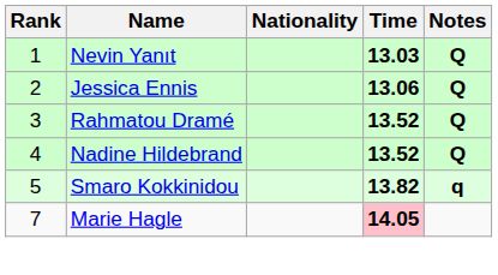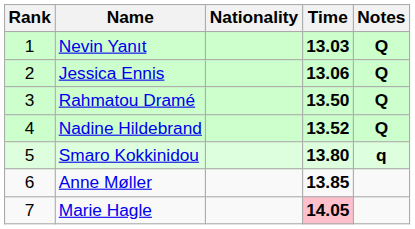 <table class="wikitable sortable" style="text-align:center">
 <tr>
 <th>Rank</th>
 <th>Name</th>
 <th>Nationality</th>
 <th>Time</th>
 <th>Notes</th>
 </tr>
 <tr bgcolor=ccffcc>
 <td>1</td>
 <td align=left><a href='#'>Nevin Yanıt</a></td>
 <td align=left></td>
 <td><strong>13.03</strong></td>
 <td><strong>Q</strong></td>
 </tr>
 <tr bgcolor=ccffcc>
 <td>2</td>
 <td align=left><a href='#'>Jessica Ennis</a></td>
 <td align=left></td>
 <td><strong>13.06</strong></td>
 <td><strong>Q</strong></td>
 </tr>
 <tr bgcolor=ccffcc>
 <td>3</td>
 <td align=left><a href='#'>Rahmatou Dramé</a></td>
 <td align=left></td>
-<td><strong>13.52</strong></td>
+<td><strong>13.50</strong></td>
 <td><strong>Q</strong></td>
 </tr>
 <tr bgcolor=ccffcc>
 <td>4</td>
 <td align=left><a href='#'>Nadine Hildebrand</a></td>
 <td align=left></td>
 <td><strong>13.52</strong></td>
 <td><strong>Q</strong></td>
 </tr>
 <tr bgcolor=ddffdd>
 <td>5</td>
 <td align=left><a href='#'>Smaro Kokkinidou</a></td>
 <td align=left></td>
-<td><strong>13.82</strong></td>
+<td><strong>13.80</strong></td>
 <td><strong>q</strong></td>
+</tr>
+<tr>
+<td>6</td>
+<td align=left><a href='#'>Anne Møller</a></td>
+<td align=left></td>
+<td><strong>13.85</strong></td>
+<td></td>
 </tr>
 <tr>
 <td>7</td>
 <td align=left><a href='#'>Marie Hagle</a></td>
 <td align=left></td>
 <td style="background: pink;"><strong>14.05</strong></td>
 <td></td>
 </tr>
 </table>
